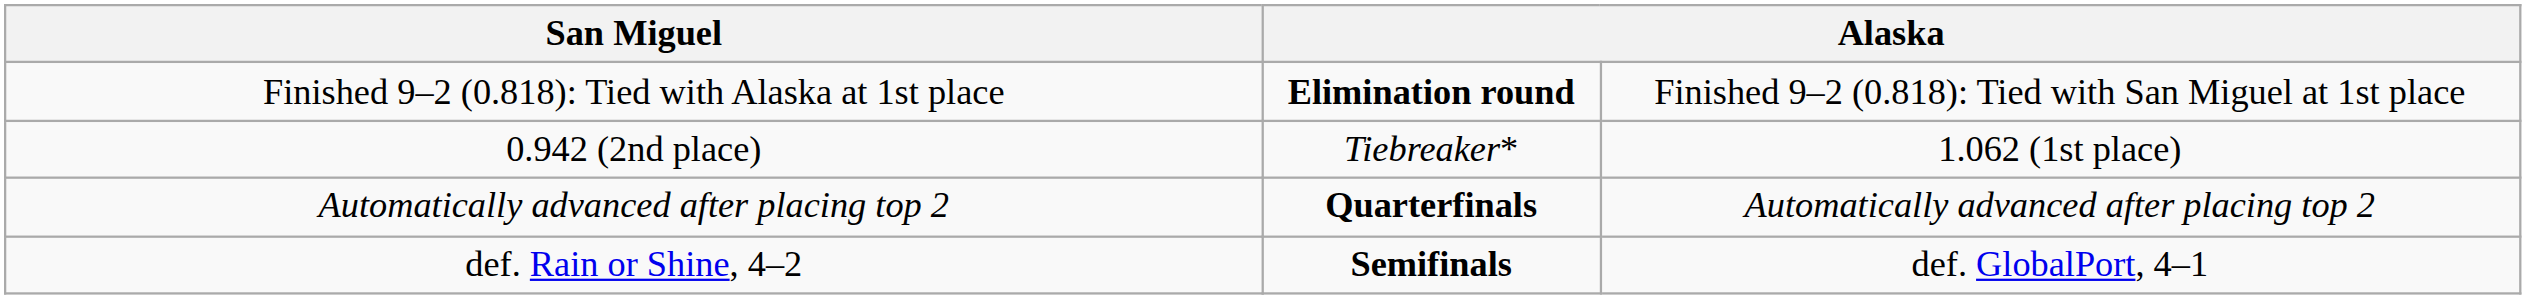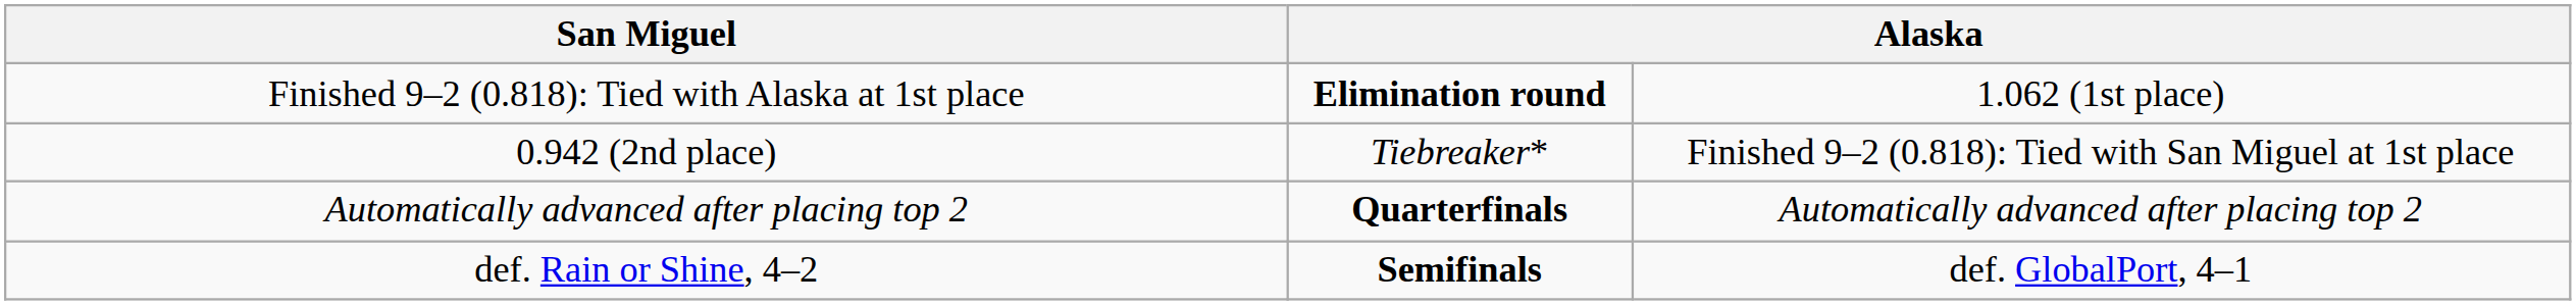 <table class=wikitable style="text-align:center">
 <tr>
 <th colspan=2 width=45%>San Miguel</th>
 <th colspan=2 width=45%>Alaska</th>
 </tr>
 <tr>
 <td>Finished 9–2 (0.818): Tied with Alaska at 1st place</td>
 <td colspan=2><strong>Elimination round</strong></td>
-<td>Finished 9–2 (0.818): Tied with San Miguel at 1st place</td>
+<td>1.062 (1st place)</td>
 </tr>
 <tr>
 <td>0.942 (2nd place)</td>
 <td colspan=2><em>Tiebreaker</em>*</td>
-<td>1.062 (1st place)</td>
+<td>Finished 9–2 (0.818): Tied with San Miguel at 1st place</td>
 </tr>
 <tr>
 <td><em>Automatically advanced after placing top 2</em></td>
 <td colspan=2><strong>Quarterfinals</strong></td>
 <td><em>Automatically advanced after placing top 2</em></td>
 </tr>
 <tr>
 <td>def. <a href='#'>Rain or Shine</a>, 4–2</td>
 <td colspan=2><strong>Semifinals</strong></td>
 <td>def. <a href='#'>GlobalPort</a>, 4–1</td>
 </tr>
 </table>
